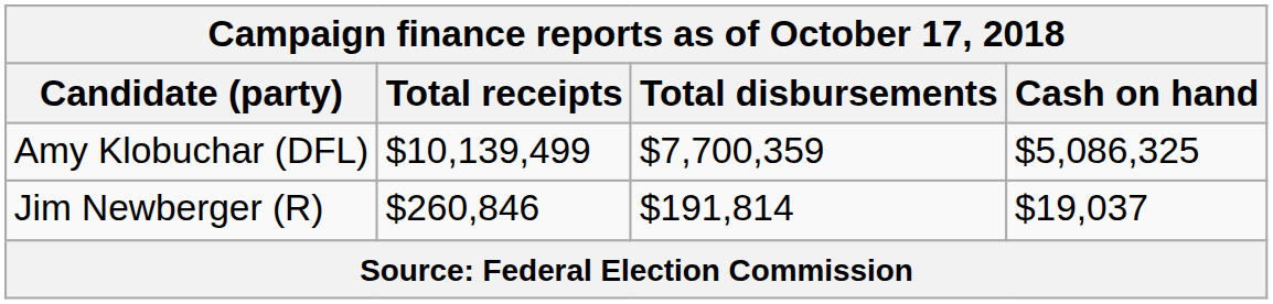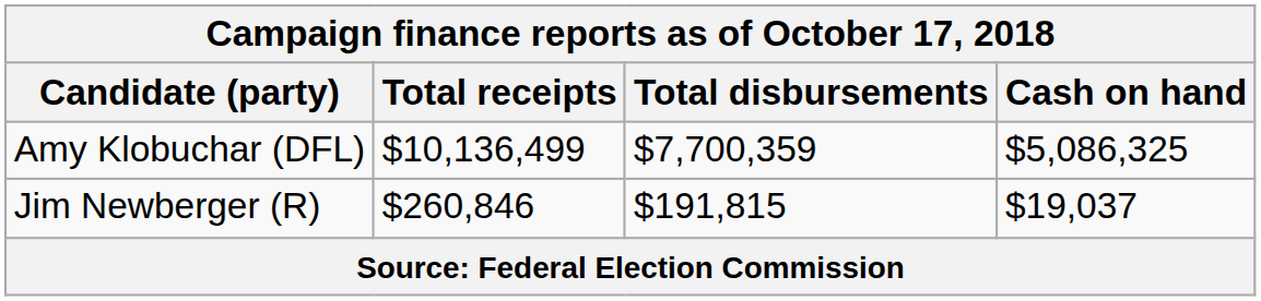 <table class="wikitable sortable">
 <tr>
 <th colspan=4>Campaign finance reports as of October 17, 2018</th>
 </tr>
 <tr style="text-align:center;">
 <th>Candidate (party)</th>
 <th>Total receipts</th>
 <th>Total disbursements</th>
 <th>Cash on hand</th>
 </tr>
 <tr>
 <td>Amy Klobuchar (DFL)</td>
-<td>$10,139,499</td>
+<td>$10,136,499</td>
 <td>$7,700,359</td>
 <td>$5,086,325</td>
 </tr>
 <tr>
 <td>Jim Newberger (R)</td>
 <td>$260,846</td>
-<td>$191,814</td>
+<td>$191,815</td>
 <td>$19,037</td>
 </tr>
 <tr>
 <th colspan="4"><small>Source: Federal Election Commission</small></th>
 </tr>
 </table>
